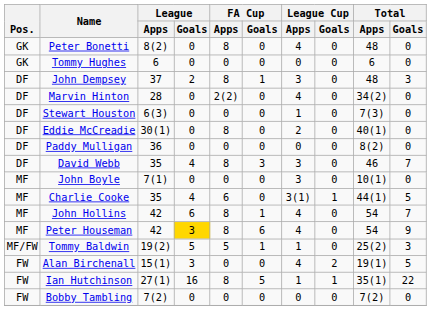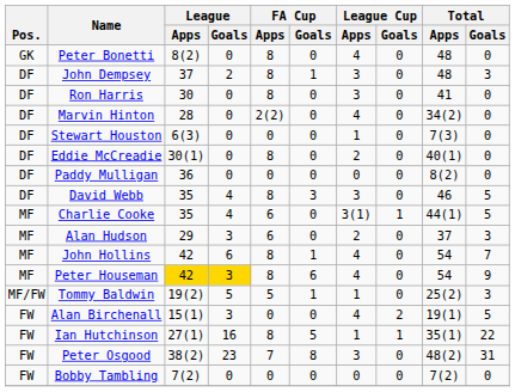 <table class="wikitable sortable" style="text-align: center;">
 <tr>
 <th rowspan="2" valign="bottom">Pos.</th>
 <th rowspan="2">Name</th>
 <th colspan="2" width="85">League</th>
 <th colspan="2" width="85">FA Cup</th>
 <th colspan="2" width="85">League Cup</th>
 <th colspan="2" width="85">Total</th>
 </tr>
 <tr>
 <th>Apps</th>
 <th>Goals</th>
 <th>Apps</th>
 <th>Goals</th>
 <th>Apps</th>
 <th>Goals</th>
 <th>Apps</th>
 <th>Goals</th>
 </tr>
 <tr>
 <td>GK</td>
 <td> <a href='#'>Peter Bonetti</a></td>
 <td>8(2)</td>
 <td>0</td>
 <td>8</td>
 <td>0</td>
 <td>4</td>
 <td>0</td>
 <td>48</td>
 <td>0</td>
 </tr>
 <tr>
-<td>GK</td>
-<td> <a href='#'>Tommy Hughes</a></td>
-<td>6</td>
-<td>0</td>
-<td>0</td>
-<td>0</td>
-<td>0</td>
-<td>0</td>
-<td>6</td>
-<td>0</td>
-</tr>
-<tr>
 <td>DF</td>
 <td> <a href='#'>John Dempsey</a></td>
 <td>37</td>
 <td>2</td>
 <td>8</td>
 <td>1</td>
 <td>3</td>
 <td>0</td>
 <td>48</td>
 <td>3</td>
+</tr>
+<tr>
+<td>DF</td>
+<td> <a href='#'>Ron Harris</a></td>
+<td>30</td>
+<td>0</td>
+<td>8</td>
+<td>0</td>
+<td>3</td>
+<td>0</td>
+<td>41</td>
+<td>0</td>
 </tr>
 <tr>
 <td>DF</td>
 <td> <a href='#'>Marvin Hinton</a></td>
 <td>28</td>
 <td>0</td>
 <td>2(2)</td>
 <td>0</td>
 <td>4</td>
 <td>0</td>
 <td>34(2)</td>
 <td>0</td>
 </tr>
 <tr>
 <td>DF</td>
 <td> <a href='#'>Stewart Houston</a></td>
 <td>6(3)</td>
 <td>0</td>
 <td>0</td>
 <td>0</td>
 <td>1</td>
 <td>0</td>
 <td>7(3)</td>
 <td>0</td>
 </tr>
 <tr>
 <td>DF</td>
 <td> <a href='#'>Eddie McCreadie</a></td>
 <td>30(1)</td>
 <td>0</td>
 <td>8</td>
 <td>0</td>
 <td>2</td>
 <td>0</td>
 <td>40(1)</td>
 <td>0</td>
 </tr>
 <tr>
 <td>DF</td>
 <td> <a href='#'>Paddy Mulligan</a></td>
 <td>36</td>
 <td>0</td>
 <td>0</td>
 <td>0</td>
 <td>0</td>
 <td>0</td>
 <td>8(2)</td>
 <td>0</td>
 </tr>
 <tr>
 <td>DF</td>
 <td> <a href='#'>David Webb</a></td>
 <td>35</td>
 <td>4</td>
 <td>8</td>
 <td>3</td>
 <td>3</td>
 <td>0</td>
 <td>46</td>
-<td>7</td>
-</tr>
-<tr>
-<td>MF</td>
-<td> <a href='#'>John Boyle</a></td>
-<td>7(1)</td>
-<td>0</td>
-<td>0</td>
-<td>0</td>
-<td>3</td>
-<td>0</td>
-<td>10(1)</td>
-<td>0</td>
+<td>5</td>
 </tr>
 <tr>
 <td>MF</td>
 <td> <a href='#'>Charlie Cooke</a></td>
 <td>35</td>
 <td>4</td>
 <td>6</td>
 <td>0</td>
 <td>3(1)</td>
 <td>1</td>
 <td>44(1)</td>
 <td>5</td>
+</tr>
+<tr>
+<td>MF</td>
+<td> <a href='#'>Alan Hudson</a></td>
+<td>29</td>
+<td>3</td>
+<td>6</td>
+<td>0</td>
+<td>2</td>
+<td>0</td>
+<td>37</td>
+<td>3</td>
 </tr>
 <tr>
 <td>MF</td>
 <td> <a href='#'>John Hollins</a></td>
 <td>42</td>
 <td>6</td>
 <td>8</td>
 <td>1</td>
 <td>4</td>
 <td>0</td>
 <td>54</td>
 <td>7</td>
 </tr>
 <tr>
 <td>MF</td>
 <td> <a href='#'>Peter Houseman</a></td>
-<td>42</td>
+<td style="background: gold;">42</td>
 <td style="background: gold;">3</td>
 <td>8</td>
 <td>6</td>
 <td>4</td>
 <td>0</td>
 <td>54</td>
 <td>9</td>
 </tr>
 <tr>
 <td>MF/FW</td>
 <td> <a href='#'>Tommy Baldwin</a></td>
 <td>19(2)</td>
 <td>5</td>
 <td>5</td>
 <td>1</td>
 <td>1</td>
 <td>0</td>
 <td>25(2)</td>
 <td>3</td>
 </tr>
 <tr>
 <td>FW</td>
 <td> <a href='#'>Alan Birchenall</a></td>
 <td>15(1)</td>
 <td>3</td>
 <td>0</td>
 <td>0</td>
 <td>4</td>
 <td>2</td>
 <td>19(1)</td>
 <td>5</td>
 </tr>
 <tr>
 <td>FW</td>
 <td> <a href='#'>Ian Hutchinson</a></td>
 <td>27(1)</td>
 <td>16</td>
 <td>8</td>
 <td>5</td>
 <td>1</td>
 <td>1</td>
 <td>35(1)</td>
 <td>22</td>
 </tr>
 <tr>
 <td>FW</td>
+<td> <a href='#'>Peter Osgood</a></td>
+<td>38(2)</td>
+<td>23</td>
+<td>7</td>
+<td>8</td>
+<td>3</td>
+<td>0</td>
+<td>48(2)</td>
+<td>31</td>
+</tr>
+<tr>
+<td>FW</td>
 <td> <a href='#'>Bobby Tambling</a></td>
 <td>7(2)</td>
 <td>0</td>
 <td>0</td>
 <td>0</td>
 <td>0</td>
 <td>0</td>
 <td>7(2)</td>
 <td>0</td>
 </tr>
 <tr>
 </tr>
 </table>
